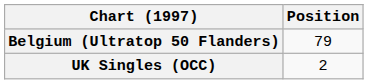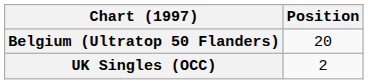 <table class="wikitable plainrowheaders" style="text-align:center">
 <tr>
 <th scope="col">Chart (1997)</th>
 <th scope="col">Position</th>
 </tr>
 <tr>
 <th scope="row">Belgium (Ultratop 50 Flanders)</th>
-<td>79</td>
+<td>20</td>
 </tr>
 <tr>
 <th scope="row">UK Singles (OCC)</th>
 <td>2</td>
 </tr>
 </table>
